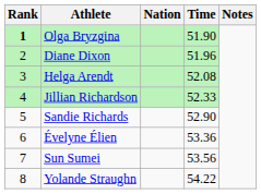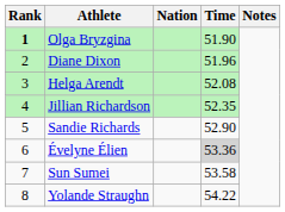 <table class="wikitable sortable" style="text-align:center">
 <tr>
 <th>Rank</th>
 <th>Athlete</th>
 <th>Nation</th>
 <th>Time</th>
 <th>Notes</th>
 </tr>
 <tr style="background:#bbf3bb;">
 <td><strong>1</strong></td>
 <td align=left><a href='#'>Olga Bryzgina</a></td>
 <td align=left></td>
 <td>51.90</td>
 </tr>
 <tr style="background:#bbf3bb;">
 <td>2</td>
 <td align=left><a href='#'>Diane Dixon</a></td>
 <td align=left></td>
 <td>51.96</td>
 </tr>
 <tr style="background:#bbf3bb;">
 <td>3</td>
 <td align=left><a href='#'>Helga Arendt</a></td>
 <td align=left></td>
 <td>52.08</td>
 </tr>
 <tr style="background:#bbf3bb;">
 <td>4</td>
 <td align=left><a href='#'>Jillian Richardson</a></td>
 <td align=left></td>
-<td>52.33</td>
+<td>52.35</td>
 </tr>
 <tr>
 <td>5</td>
 <td align=left><a href='#'>Sandie Richards</a></td>
 <td align=left></td>
 <td>52.90</td>
 </tr>
 <tr>
 <td>6</td>
 <td align=left><a href='#'>Évelyne Élien</a></td>
 <td align=left></td>
-<td>53.36</td>
+<td style="background: lightgrey;">53.36</td>
 </tr>
 <tr>
 <td>7</td>
 <td align=left><a href='#'>Sun Sumei</a></td>
 <td align=left></td>
-<td>53.56</td>
+<td>53.58</td>
 </tr>
 <tr>
 <td>8</td>
 <td align=left><a href='#'>Yolande Straughn</a></td>
 <td align=left></td>
 <td>54.22</td>
 </tr>
 </table>
